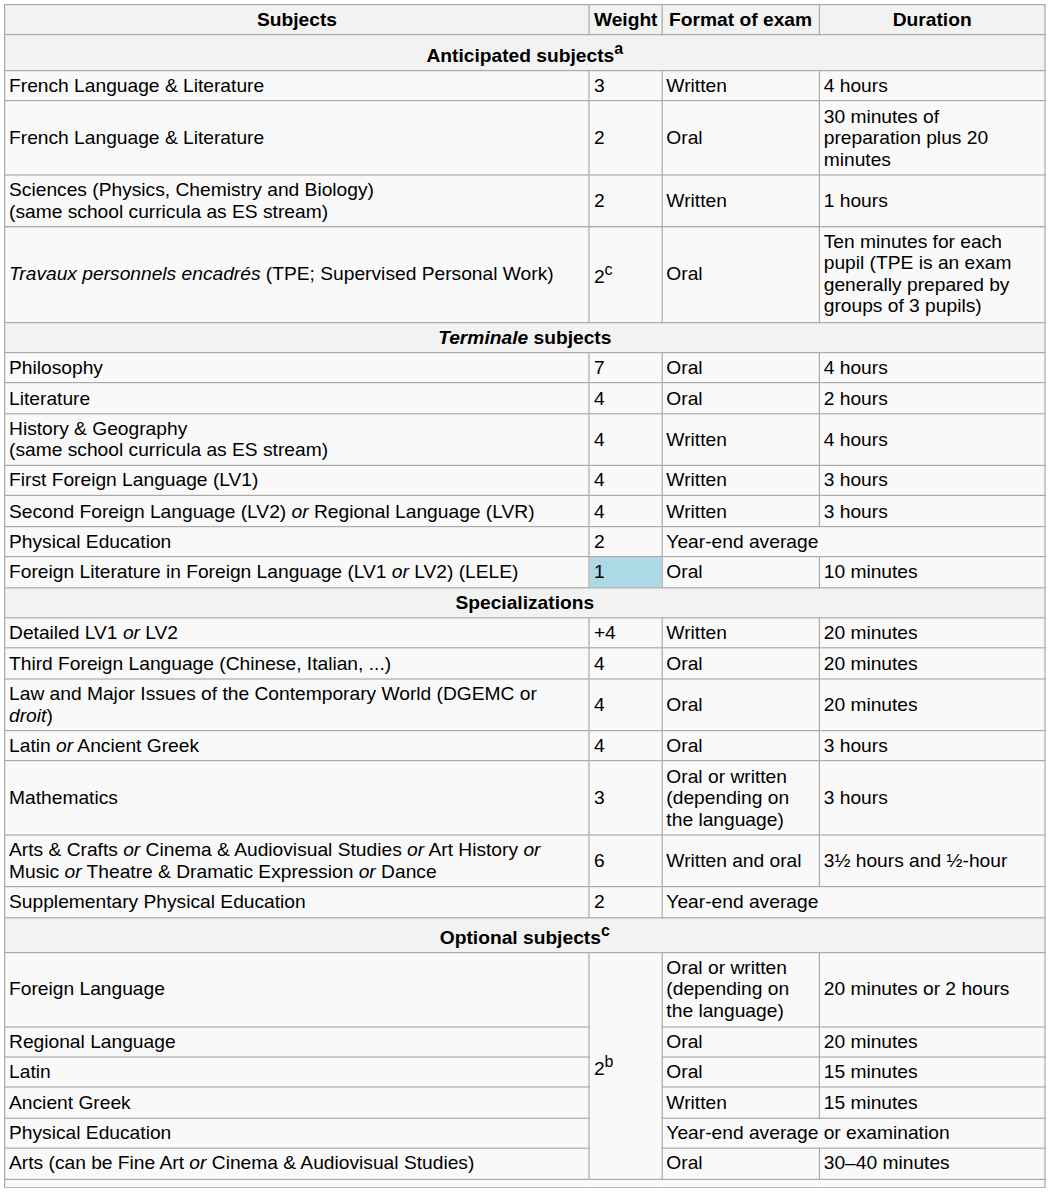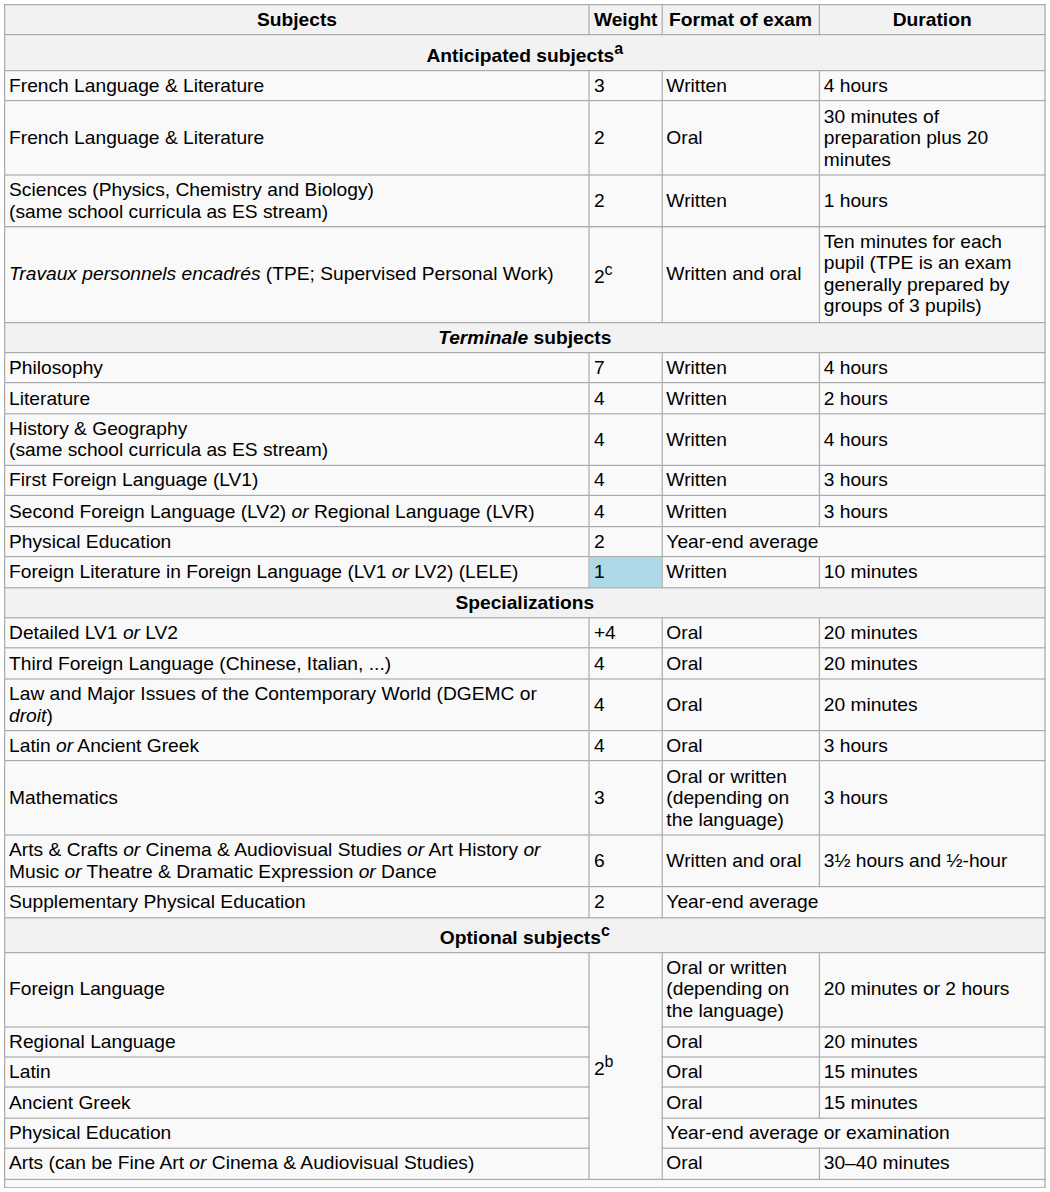 <table class="wikitable">
 <tr>
 <th style="width:30em;">Subjects</th>
 <th>Weight</th>
 <th>Format of exam</th>
 <th>Duration</th>
 </tr>
 <tr>
 <th colspan="4">Anticipated subjects<sup>a</sup></th>
 </tr>
 <tr>
 <td>French Language & Literature</td>
 <td>3</td>
 <td>Written</td>
 <td>4 hours</td>
 </tr>
 <tr>
 <td>French Language & Literature</td>
 <td>2</td>
 <td>Oral</td>
 <td>30 minutes of preparation plus 20 minutes</td>
 </tr>
 <tr>
 <td>Sciences (Physics, Chemistry and Biology)<br>(same school curricula as ES stream)</td>
 <td>2</td>
 <td>Written</td>
 <td>1 hours</td>
 </tr>
 <tr>
 </tr>
 <tr>
 <td><em>Travaux personnels encadrés</em> (TPE; Supervised Personal Work)</td>
 <td>2<sup>c</sup></td>
-<td>Oral</td>
+<td>Written and oral</td>
 <td>Ten minutes for each pupil (TPE is an exam generally prepared by groups of 3 pupils)</td>
 </tr>
 <tr>
 <th colspan="4"><em>Terminale</em> subjects</th>
 </tr>
 <tr>
 <td>Philosophy</td>
 <td>7</td>
-<td>Oral</td>
+<td>Written</td>
 <td>4 hours</td>
 </tr>
 <tr>
 <td>Literature</td>
 <td>4</td>
-<td>Oral</td>
+<td>Written</td>
 <td>2 hours</td>
 </tr>
 <tr>
 <td>History & Geography<br>(same school curricula as ES stream)</td>
 <td>4</td>
 <td>Written</td>
 <td>4 hours</td>
 </tr>
 <tr>
 <td>First Foreign Language (LV1)</td>
 <td>4</td>
 <td>Written</td>
 <td>3 hours</td>
 </tr>
 <tr>
 <td>Second Foreign Language (LV2) <em>or</em> Regional Language (LVR)</td>
 <td>4</td>
 <td>Written</td>
 <td>3 hours</td>
 </tr>
 <tr>
 <td>Physical Education</td>
 <td>2</td>
 <td colspan="2">Year-end average</td>
 </tr>
 <tr>
 <td>Foreign Literature in Foreign Language (LV1 <em>or</em> LV2) (LELE)</td>
 <td style="background: lightblue;">1</td>
-<td>Oral</td>
+<td>Written</td>
 <td>10 minutes</td>
 </tr>
 <tr>
 <th colspan="4">Specializations</th>
 </tr>
 <tr>
 <td>Detailed LV1 <em>or</em> LV2</td>
 <td>+4</td>
-<td>Written</td>
+<td>Oral</td>
 <td>20 minutes</td>
 </tr>
 <tr>
 <td>Third Foreign Language (Chinese, Italian, ...)</td>
 <td>4</td>
 <td>Oral</td>
 <td>20 minutes</td>
 </tr>
 <tr>
 <td>Law and Major Issues of the Contemporary World (DGEMC or <em>droit</em>)</td>
 <td>4</td>
 <td>Oral</td>
 <td>20 minutes</td>
 </tr>
 <tr>
 <td>Latin <em>or</em> Ancient Greek</td>
 <td>4</td>
 <td>Oral</td>
 <td>3 hours</td>
 </tr>
 <tr>
 <td>Mathematics</td>
 <td>3</td>
 <td>Oral or written (depending on the language)</td>
 <td>3 hours</td>
 </tr>
 <tr>
 <td>Arts & Crafts <em>or</em> Cinema & Audiovisual Studies <em>or</em> Art History <em>or</em> Music <em>or</em> Theatre & Dramatic Expression <em>or</em> Dance</td>
 <td>6</td>
 <td>Written and oral</td>
 <td>3½ hours and ½-hour</td>
 </tr>
 <tr>
 <td>Supplementary Physical Education</td>
 <td>2</td>
 <td colspan="2">Year-end average</td>
 </tr>
 <tr>
 <th colspan="4">Optional subjects<sup>c</sup></th>
 </tr>
 <tr>
 <td>Foreign Language</td>
 <td rowspan="6">2<sup>b</sup></td>
 <td>Oral or written (depending on the language)</td>
 <td>20 minutes or 2 hours</td>
 </tr>
 <tr>
 <td>Regional Language</td>
 <td>Oral</td>
 <td>20 minutes</td>
 </tr>
 <tr>
 <td>Latin</td>
 <td>Oral</td>
 <td>15 minutes</td>
 </tr>
 <tr>
 <td>Ancient Greek</td>
-<td>Written</td>
+<td>Oral</td>
 <td>15 minutes</td>
 </tr>
 <tr>
 <td>Physical Education</td>
 <td colspan="2">Year-end average or examination</td>
 </tr>
 <tr>
 <td>Arts (can be Fine Art <em>or</em> Cinema & Audiovisual Studies)</td>
 <td>Oral</td>
 <td>30–40 minutes</td>
 </tr>
 <tr>
 <td colspan="4"></td>
 </tr>
 </table>
